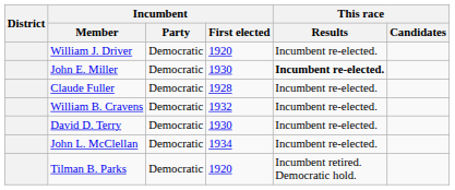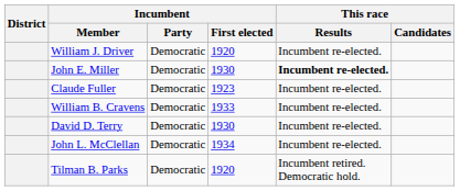 <table class=wikitable>
 <tr>
 <th rowspan=2>District</th>
 <th colspan=3>Incumbent</th>
 <th colspan=2>This race</th>
 </tr>
 <tr>
 <th>Member</th>
 <th>Party</th>
 <th>First elected</th>
 <th>Results</th>
 <th>Candidates</th>
 </tr>
 <tr>
 <th></th>
 <td><a href='#'>William J. Driver</a></td>
 <td>Democratic</td>
 <td><a href='#'>1920</a></td>
 <td>Incumbent re-elected.</td>
 <td nowrap></td>
 </tr>
 <tr>
 <th></th>
 <td><a href='#'>John E. Miller</a></td>
 <td>Democratic</td>
 <td><a href='#'>1930</a></td>
 <td><strong>Incumbent re-elected.</strong></td>
 <td nowrap></td>
 </tr>
 <tr>
 <th></th>
 <td><a href='#'>Claude Fuller</a></td>
 <td>Democratic</td>
-<td><a href='#'>1928</a></td>
+<td><a href='#'>1923</a></td>
 <td>Incumbent re-elected.</td>
 <td nowrap></td>
 </tr>
 <tr>
 <th></th>
 <td><a href='#'>William B. Cravens</a></td>
 <td>Democratic</td>
-<td><a href='#'>1932</a></td>
+<td><a href='#'>1933</a></td>
 <td>Incumbent re-elected.</td>
 <td nowrap></td>
 </tr>
 <tr>
 <th></th>
 <td><a href='#'>David D. Terry</a></td>
 <td>Democratic</td>
 <td><a href='#'>1930 </a></td>
 <td>Incumbent re-elected.</td>
 <td nowrap></td>
 </tr>
 <tr>
 <th></th>
 <td><a href='#'>John L. McClellan</a></td>
 <td>Democratic</td>
 <td><a href='#'>1934</a></td>
 <td>Incumbent re-elected.</td>
 <td nowrap></td>
 </tr>
 <tr>
 <th></th>
 <td><a href='#'>Tilman B. Parks</a></td>
 <td>Democratic</td>
 <td><a href='#'>1920</a></td>
 <td>Incumbent retired.<br>Democratic hold.</td>
 <td nowrap></td>
 </tr>
 </table>
